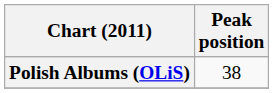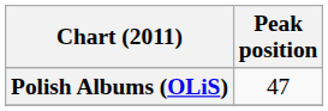 <table class="wikitable sortable plainrowheaders" style="text-align:center">
 <tr>
 <th scope="col">Chart (2011)</th>
 <th scope="col">Peak<br> position</th>
 </tr>
 <tr>
 </tr>
 <tr>
 </tr>
 <tr>
 </tr>
 <tr>
 </tr>
 <tr>
 </tr>
 <tr>
 </tr>
 <tr>
 </tr>
 <tr>
 </tr>
 <tr>
 </tr>
 <tr>
 </tr>
 <tr>
 </tr>
 <tr>
 </tr>
 <tr>
 <th scope="row">Polish Albums (<a href='#'>OLiS</a>)</th>
-<td>38</td>
+<td>47</td>
 </tr>
 <tr>
 </tr>
 <tr>
 </tr>
 <tr>
 </tr>
 <tr>
 </tr>
 <tr>
 </tr>
 </table>
